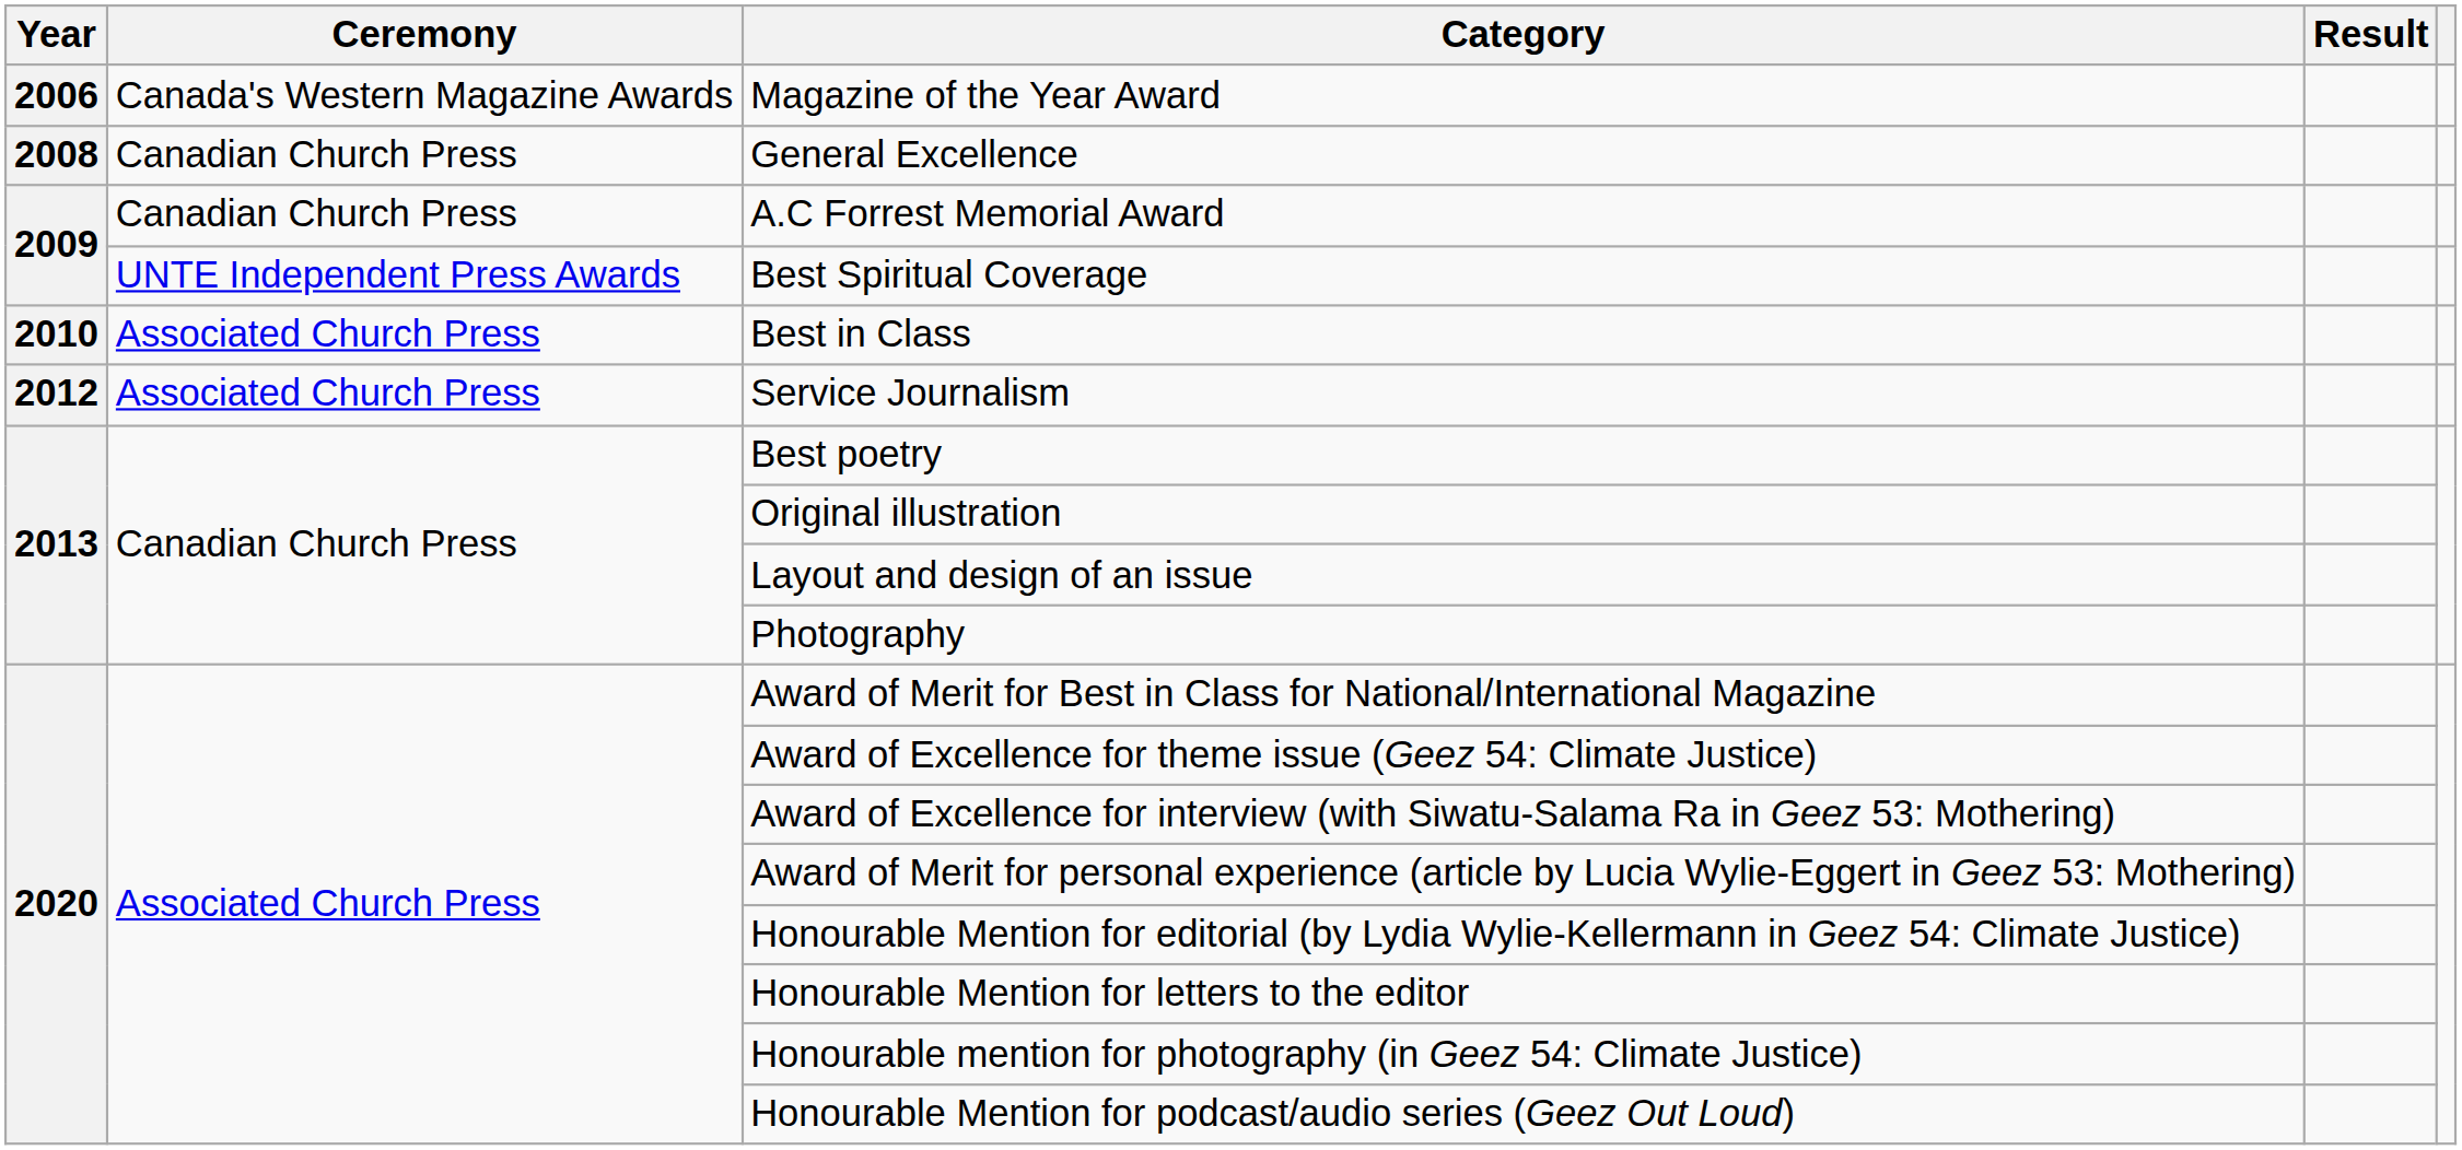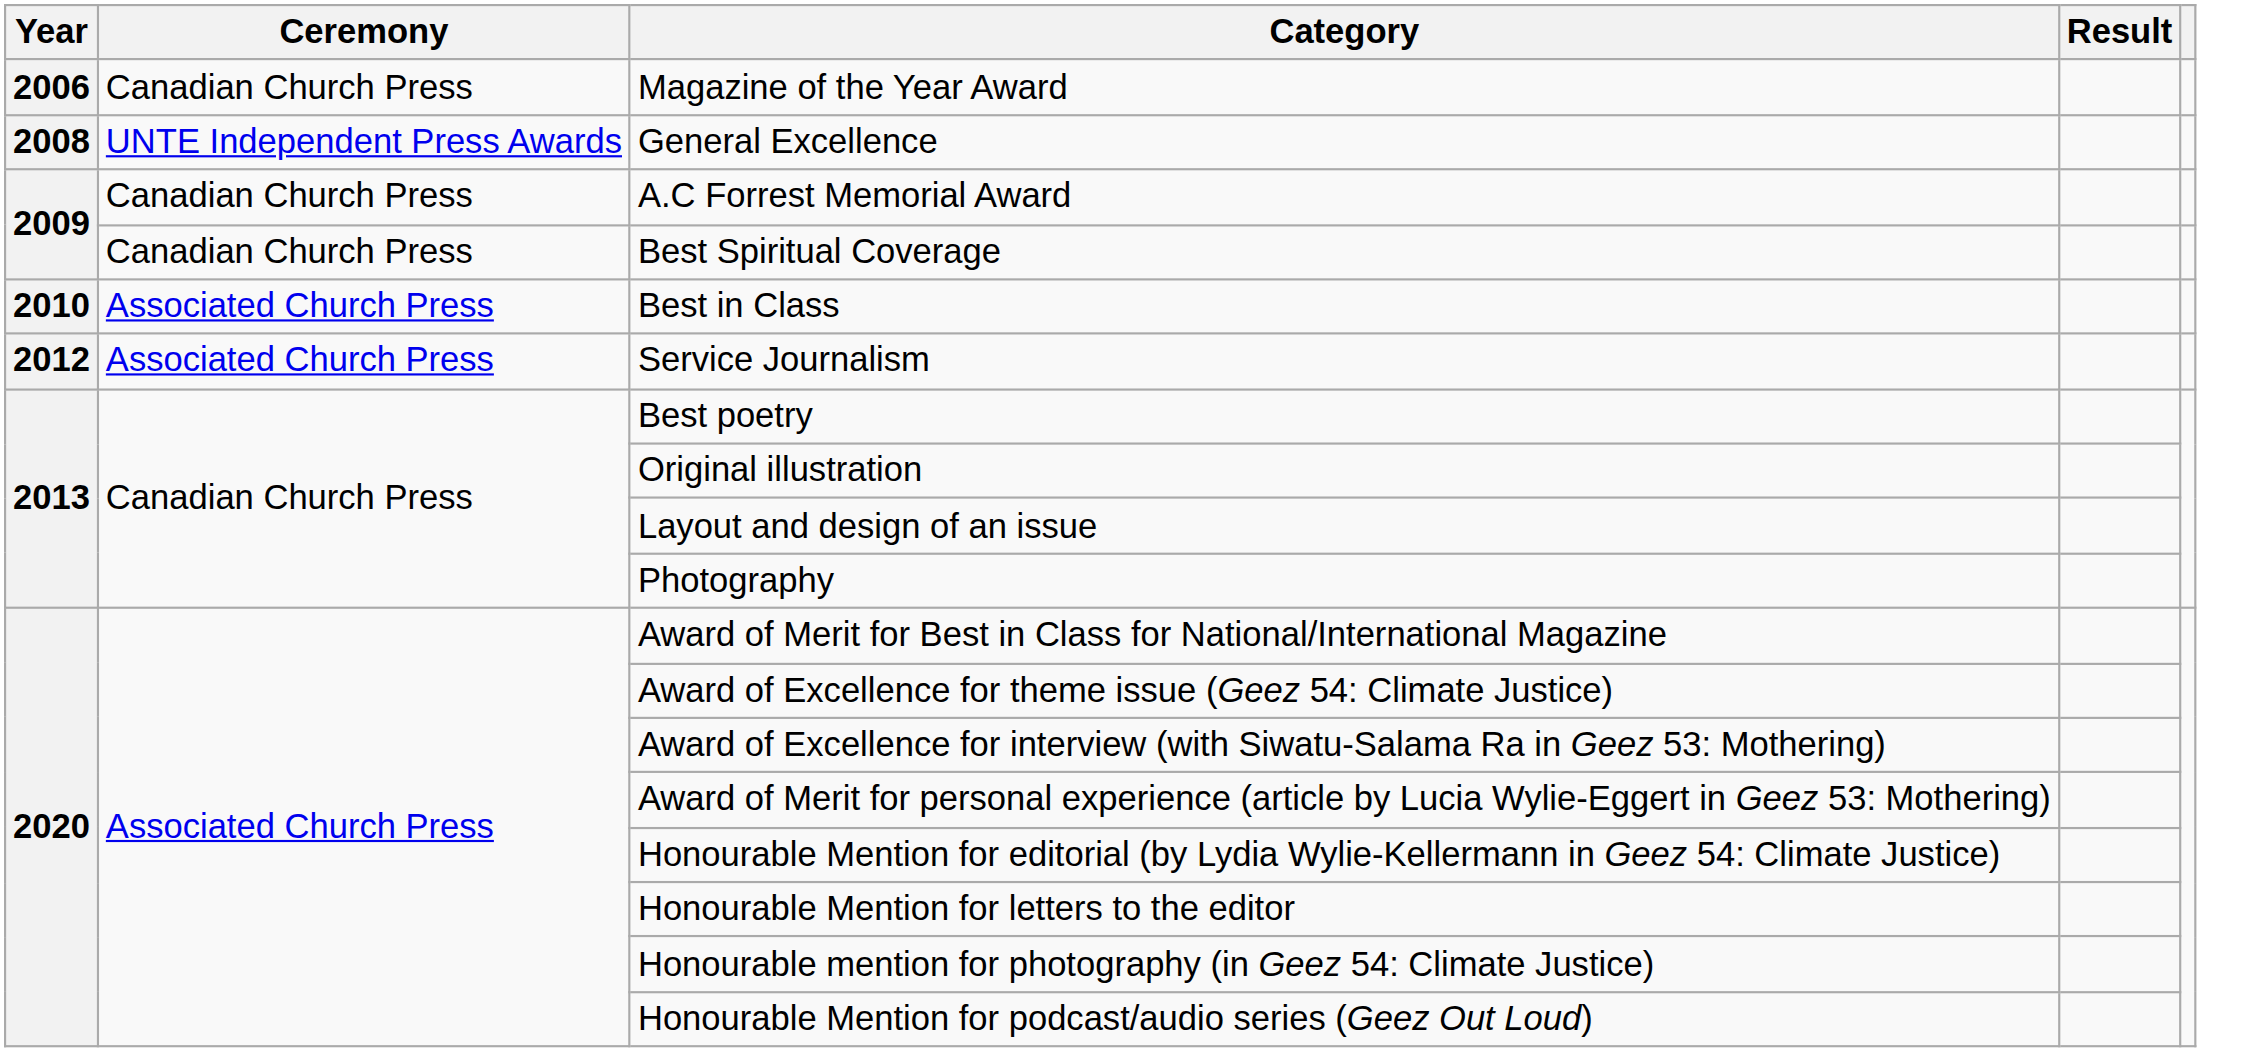 <table class="wikitable sortable plainrowheaders" style="border:none; margin:0;">
 <tr>
 <th scope="col">Year</th>
 <th scope="col">Ceremony</th>
 <th scope="col">Category</th>
 <th scope="col">Result</th>
 <th scope="col" class="unsortable"></th>
 </tr>
 <tr>
 <th scope="row">2006</th>
-<td>Canada's Western Magazine Awards</td>
+<td>Canadian Church Press</td>
 <td>Magazine of the Year Award</td>
 <td></td>
 <td></td>
 </tr>
 <tr>
 <th scope="row">2008</th>
-<td>Canadian Church Press</td>
+<td><a href='#'>UNTE Independent Press Awards</a></td>
 <td>General Excellence</td>
 <td></td>
 <td></td>
 </tr>
 <tr>
 <th scope="row" rowspan="2">2009</th>
 <td>Canadian Church Press</td>
 <td>A.C Forrest Memorial Award</td>
 <td></td>
 <td></td>
 </tr>
 <tr>
-<td><a href='#'>UNTE Independent Press Awards</a></td>
+<td>Canadian Church Press</td>
 <td>Best Spiritual Coverage</td>
 <td></td>
 <td></td>
 </tr>
 <tr>
 <th scope="row">2010</th>
 <td><a href='#'>Associated Church Press</a></td>
 <td>Best in Class</td>
 <td></td>
 <td></td>
 </tr>
 <tr>
 <th scope="row">2012</th>
 <td><a href='#'>Associated Church Press</a></td>
 <td>Service Journalism</td>
 <td></td>
 <td></td>
 </tr>
 <tr>
 <th rowspan="4" scope="row">2013</th>
 <td rowspan="4">Canadian Church Press</td>
 <td>Best poetry</td>
 <td></td>
 <td rowspan="4"></td>
 </tr>
 <tr>
 <td>Original illustration</td>
 <td></td>
 </tr>
 <tr>
 <td>Layout and design of an issue</td>
 <td></td>
 </tr>
 <tr>
 <td>Photography</td>
 <td></td>
 </tr>
 <tr>
 <th rowspan="8" scope="row">2020</th>
 <td rowspan="8"><a href='#'>Associated Church Press</a></td>
 <td>Award of Merit for Best in Class for National/International Magazine</td>
 <td></td>
 <td rowspan="8"></td>
 </tr>
 <tr>
 <td>Award of Excellence for theme issue (<em>Geez</em> 54: Climate Justice)</td>
 <td></td>
 </tr>
 <tr>
 <td>Award of Excellence for interview (with Siwatu-Salama Ra in <em>Geez</em> 53: Mothering)</td>
 <td></td>
 </tr>
 <tr>
 <td>Award of Merit for personal experience (article by Lucia Wylie-Eggert in <em>Geez</em> 53: Mothering)</td>
 <td></td>
 </tr>
 <tr>
 <td>Honourable Mention for editorial (by Lydia Wylie-Kellermann in <em>Geez</em> 54: Climate Justice)</td>
 <td></td>
 </tr>
 <tr>
 <td>Honourable Mention for letters to the editor</td>
 <td></td>
 </tr>
 <tr>
 <td>Honourable mention for photography (in <em>Geez</em> 54: Climate Justice)</td>
 <td></td>
 </tr>
 <tr>
 <td>Honourable Mention for podcast/audio series (<em>Geez Out Loud</em>)</td>
 <td></td>
 </tr>
 </table>
